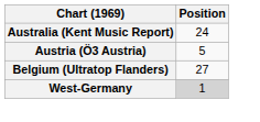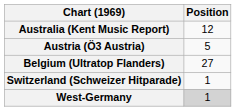 <table class="wikitable sortable plainrowheaders" style="text-align:center">
 <tr>
 <th>Chart (1969)</th>
 <th>Position</th>
 </tr>
 <tr>
 <th scope="row">Australia (Kent Music Report)</th>
-<td>24</td>
+<td>12</td>
 </tr>
 <tr>
 <th scope="row">Austria (Ö3 Austria)</th>
 <td>5</td>
 </tr>
 <tr>
 <th scope="row">Belgium (Ultratop Flanders)</th>
 <td>27</td>
 </tr>
 <tr>
+<th scope="row">Switzerland (Schweizer Hitparade)</th>
+<td>1</td>
+</tr>
+<tr>
 <th scope="row">West-Germany </th>
 <td style="background: lightgrey; text-align:center;">1</td>
 </tr>
 </table>
